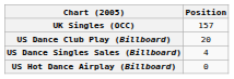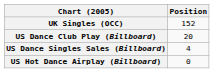 <table class="wikitable sortable plainrowheaders" style="text-align:center">
 <tr>
 <th scope="col">Chart (2005)</th>
 <th scope="col">Position</th>
 </tr>
 <tr>
 <th scope="row">UK Singles (OCC)</th>
-<td>157</td>
+<td>152</td>
 </tr>
 <tr>
 <th scope="row">US Dance Club Play (<em>Billboard</em>)</th>
 <td>20</td>
 </tr>
 <tr>
 <th scope="row">US Dance Singles Sales (<em>Billboard</em>)</th>
 <td>4</td>
 </tr>
 <tr>
 <th scope="row">US Hot Dance Airplay (<em>Billboard</em>)</th>
 <td>0</td>
 </tr>
 </table>
